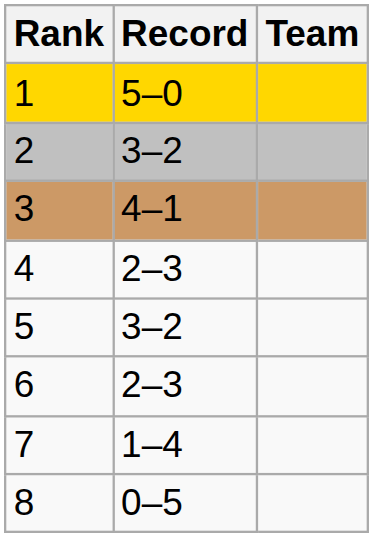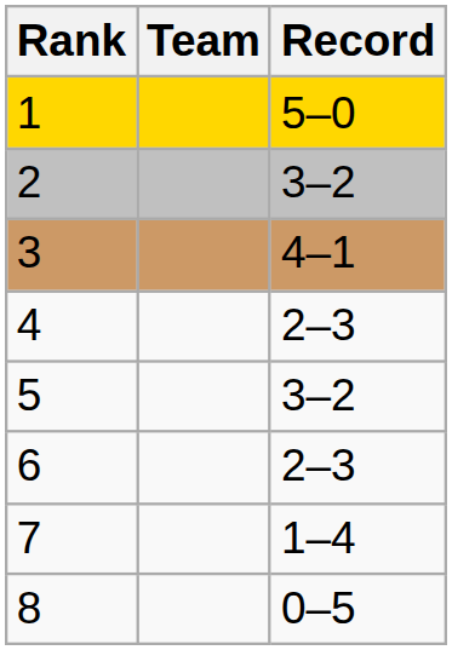 <table class="wikitable">
 <tr>
 <th>Rank</th>
+<th>Team</th>
 <th>Record</th>
-<th>Team</th>
 </tr>
 <tr bgcolor=gold>
 <td>1</td>
+<td></td>
 <td>5–0</td>
-<td></td>
 </tr>
 <tr bgcolor=silver>
 <td>2</td>
+<td></td>
 <td>3–2</td>
-<td></td>
 </tr>
 <tr bgcolor=cc9966>
 <td>3</td>
+<td></td>
 <td>4–1</td>
-<td></td>
 </tr>
 <tr>
 <td>4</td>
+<td></td>
 <td>2–3</td>
-<td></td>
 </tr>
 <tr>
 <td>5</td>
+<td></td>
 <td>3–2</td>
-<td></td>
 </tr>
 <tr>
 <td>6</td>
+<td></td>
 <td>2–3</td>
-<td></td>
 </tr>
 <tr>
 <td>7</td>
+<td></td>
 <td>1–4</td>
-<td></td>
 </tr>
 <tr>
 <td>8</td>
+<td></td>
 <td>0–5</td>
-<td></td>
 </tr>
 </table>
